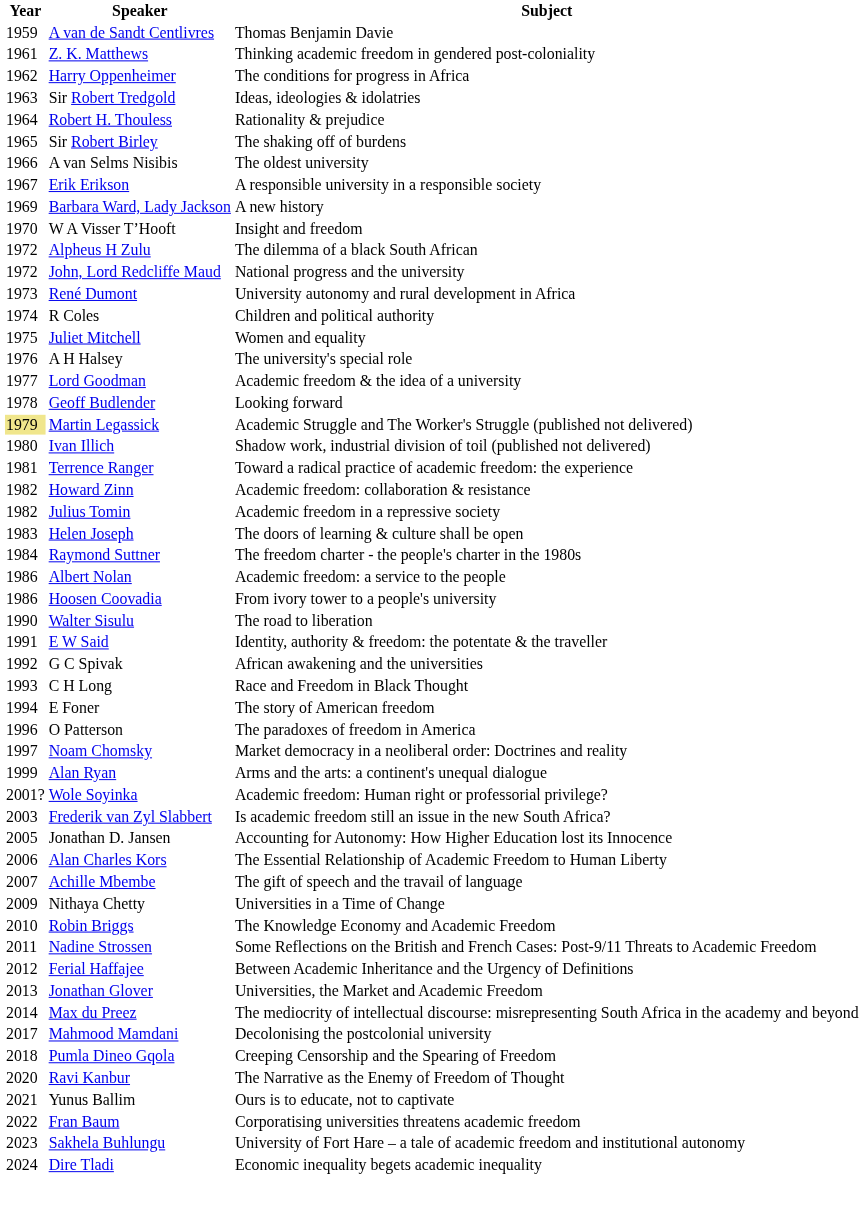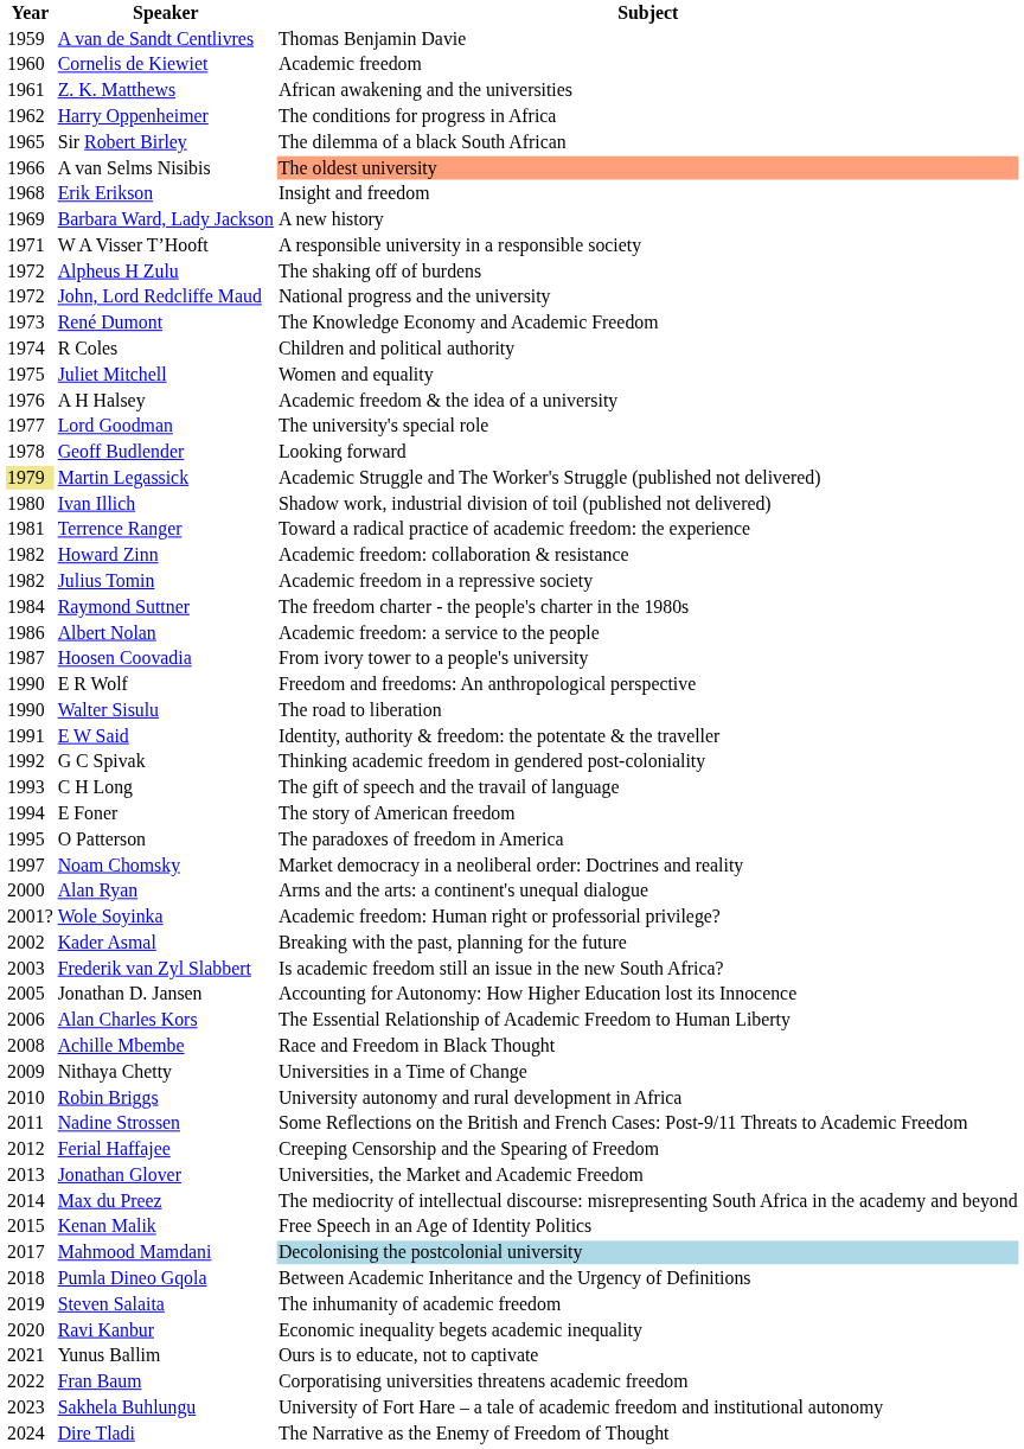 <table>
 <tr>
 <th>Year</th>
 <th>Speaker</th>
 <th>Subject</th>
 </tr>
 <tr>
 <td>1959</td>
 <td><a href='#'>A van de Sandt Centlivres</a></td>
 <td>Thomas Benjamin Davie</td>
 </tr>
 <tr>
+<td>1960</td>
+<td><a href='#'>Cornelis de Kiewiet</a></td>
+<td>Academic freedom</td>
+</tr>
+<tr>
 <td>1961</td>
 <td><a href='#'>Z. K. Matthews</a></td>
-<td>Thinking academic freedom in gendered post-coloniality</td>
+<td>African awakening and the universities</td>
 </tr>
 <tr>
 <td>1962</td>
 <td><a href='#'>Harry Oppenheimer</a></td>
 <td>The conditions for progress in Africa</td>
 </tr>
 <tr>
-<td>1963</td>
-<td>Sir <a href='#'>Robert Tredgold</a></td>
-<td>Ideas, ideologies & idolatries</td>
-</tr>
-<tr>
-<td>1964</td>
-<td><a href='#'>Robert H. Thouless</a></td>
-<td>Rationality & prejudice</td>
-</tr>
-<tr>
 <td>1965</td>
 <td>Sir <a href='#'>Robert Birley</a></td>
-<td>The shaking off of burdens</td>
+<td>The dilemma of a black South African</td>
 </tr>
 <tr>
 <td>1966</td>
 <td>A van Selms Nisibis</td>
-<td>The oldest university</td>
+<td style="background: lightsalmon;">The oldest university</td>
 </tr>
 <tr>
-<td>1967</td>
+<td>1968</td>
 <td><a href='#'>Erik Erikson</a></td>
-<td>A responsible university in a responsible society</td>
+<td>Insight and freedom</td>
 </tr>
 <tr>
 <td>1969</td>
 <td><a href='#'>Barbara Ward, Lady Jackson</a></td>
 <td>A new history</td>
 </tr>
 <tr>
-<td>1970</td>
+<td>1971</td>
 <td>W A Visser T’Hooft</td>
-<td>Insight and freedom</td>
+<td>A responsible university in a responsible society</td>
 </tr>
 <tr>
 <td>1972</td>
 <td><a href='#'>Alpheus H Zulu</a></td>
-<td>The dilemma of a black South African</td>
+<td>The shaking off of burdens</td>
 </tr>
 <tr>
 <td>1972</td>
 <td><a href='#'>John, Lord Redcliffe Maud</a></td>
 <td>National progress and the university</td>
 </tr>
 <tr>
 <td>1973</td>
 <td><a href='#'>René Dumont</a></td>
-<td>University autonomy and rural development in Africa</td>
+<td>The Knowledge Economy and Academic Freedom</td>
 </tr>
 <tr>
 <td>1974</td>
 <td>R Coles</td>
 <td>Children and political authority</td>
 </tr>
 <tr>
 <td>1975</td>
 <td><a href='#'>Juliet Mitchell</a></td>
 <td>Women and equality</td>
 </tr>
 <tr>
 <td>1976</td>
 <td>A H Halsey</td>
-<td>The university's special role</td>
+<td>Academic freedom & the idea of a university</td>
 </tr>
 <tr>
 <td>1977</td>
 <td><a href='#'>Lord Goodman</a></td>
-<td>Academic freedom & the idea of a university</td>
+<td>The university's special role</td>
 </tr>
 <tr>
 <td>1978</td>
 <td><a href='#'>Geoff Budlender</a></td>
 <td>Looking forward</td>
 </tr>
 <tr>
 <td style="background: khaki;">1979</td>
 <td><a href='#'>Martin Legassick</a></td>
 <td>Academic Struggle and The Worker's Struggle (published not delivered)</td>
 </tr>
 <tr>
 <td>1980</td>
 <td><a href='#'>Ivan Illich</a></td>
 <td>Shadow work, industrial division of toil (published not delivered)</td>
 </tr>
 <tr>
 <td>1981</td>
 <td><a href='#'>Terrence Ranger</a></td>
 <td>Toward a radical practice of academic freedom: the experience</td>
 </tr>
 <tr>
 <td>1982</td>
 <td><a href='#'>Howard Zinn</a></td>
 <td>Academic freedom: collaboration & resistance</td>
 </tr>
 <tr>
 <td>1982</td>
 <td><a href='#'>Julius Tomin</a></td>
 <td>Academic freedom in a repressive society</td>
 </tr>
 <tr>
-<td>1983</td>
-<td><a href='#'>Helen Joseph</a></td>
-<td>The doors of learning & culture shall be open</td>
-</tr>
-<tr>
 <td>1984</td>
 <td><a href='#'>Raymond Suttner</a></td>
 <td>The freedom charter - the people's charter in the 1980s</td>
 </tr>
 <tr>
 <td>1986</td>
 <td><a href='#'>Albert Nolan</a></td>
 <td>Academic freedom: a service to the people</td>
 </tr>
 <tr>
-<td>1986</td>
+<td>1987</td>
 <td><a href='#'>Hoosen Coovadia</a></td>
 <td>From ivory tower to a people's university</td>
+</tr>
+<tr>
+<td>1990</td>
+<td>E R Wolf</td>
+<td>Freedom and freedoms: An anthropological perspective</td>
 </tr>
 <tr>
 <td>1990</td>
 <td><a href='#'>Walter Sisulu</a></td>
 <td>The road to liberation</td>
 </tr>
 <tr>
 <td>1991</td>
 <td><a href='#'>E W Said</a></td>
 <td>Identity, authority & freedom: the potentate & the traveller</td>
 </tr>
 <tr>
 <td>1992</td>
 <td>G C Spivak</td>
-<td>African awakening and the universities</td>
+<td>Thinking academic freedom in gendered post-coloniality</td>
 </tr>
 <tr>
 <td>1993</td>
 <td>C H Long</td>
-<td>Race and Freedom in Black Thought</td>
+<td>The gift of speech and the travail of language</td>
 </tr>
 <tr>
 <td>1994</td>
 <td>E Foner</td>
 <td>The story of American freedom</td>
 </tr>
 <tr>
-<td>1996</td>
+<td>1995</td>
 <td>O Patterson</td>
 <td>The paradoxes of freedom in America</td>
 </tr>
 <tr>
 <td>1997</td>
 <td><a href='#'>Noam Chomsky</a></td>
 <td>Market democracy in a neoliberal order: Doctrines and reality</td>
 </tr>
 <tr>
-<td>1999</td>
+<td>2000</td>
 <td><a href='#'>Alan Ryan</a></td>
 <td>Arms and the arts: a continent's unequal dialogue</td>
 </tr>
 <tr>
 <td>2001?</td>
 <td><a href='#'>Wole Soyinka</a></td>
 <td>Academic freedom: Human right or professorial privilege?</td>
+</tr>
+<tr>
+<td>2002</td>
+<td><a href='#'>Kader Asmal</a></td>
+<td>Breaking with the past, planning for the future</td>
 </tr>
 <tr>
 <td>2003</td>
 <td><a href='#'>Frederik van Zyl Slabbert</a></td>
 <td>Is academic freedom still an issue in the new South Africa?</td>
 </tr>
 <tr>
 <td>2005</td>
 <td>Jonathan D. Jansen</td>
 <td>Accounting for Autonomy: How Higher Education lost its Innocence</td>
 </tr>
 <tr>
 <td>2006</td>
 <td><a href='#'>Alan Charles Kors</a></td>
 <td>The Essential Relationship of Academic Freedom to Human Liberty</td>
 </tr>
 <tr>
-<td>2007</td>
+<td>2008</td>
 <td><a href='#'>Achille Mbembe</a></td>
-<td>The gift of speech and the travail of language</td>
+<td>Race and Freedom in Black Thought</td>
 </tr>
 <tr>
 <td>2009</td>
 <td>Nithaya Chetty</td>
 <td>Universities in a Time of Change</td>
 </tr>
 <tr>
 <td>2010</td>
 <td><a href='#'>Robin Briggs</a></td>
-<td>The Knowledge Economy and Academic Freedom</td>
+<td>University autonomy and rural development in Africa</td>
 </tr>
 <tr>
 <td>2011</td>
 <td><a href='#'>Nadine Strossen</a></td>
 <td>Some Reflections on the British and French Cases: Post-9/11 Threats to Academic Freedom</td>
 </tr>
 <tr>
 <td>2012</td>
 <td><a href='#'>Ferial Haffajee</a></td>
-<td>Between Academic Inheritance and the Urgency of Definitions</td>
+<td>Creeping Censorship and the Spearing of Freedom</td>
 </tr>
 <tr>
 <td>2013</td>
 <td><a href='#'>Jonathan Glover</a></td>
 <td>Universities, the Market and Academic Freedom</td>
 </tr>
 <tr>
 <td>2014</td>
 <td><a href='#'>Max du Preez</a></td>
 <td>The mediocrity of intellectual discourse: misrepresenting South Africa in the academy and beyond</td>
 </tr>
 <tr>
+<td>2015</td>
+<td><a href='#'>Kenan Malik</a></td>
+<td>Free Speech in an Age of Identity Politics</td>
+</tr>
+<tr>
 <td>2017</td>
 <td><a href='#'>Mahmood Mamdani</a></td>
-<td>Decolonising the postcolonial university</td>
+<td style="background: lightblue;">Decolonising the postcolonial university</td>
 </tr>
 <tr>
 <td>2018</td>
 <td><a href='#'>Pumla Dineo Gqola</a></td>
-<td>Creeping Censorship and the Spearing of Freedom</td>
+<td>Between Academic Inheritance and the Urgency of Definitions</td>
+</tr>
+<tr>
+<td>2019</td>
+<td><a href='#'>Steven Salaita</a></td>
+<td>The inhumanity of academic freedom</td>
 </tr>
 <tr>
 <td>2020</td>
 <td><a href='#'>Ravi Kanbur</a></td>
-<td>The Narrative as the Enemy of Freedom of Thought</td>
+<td>Economic inequality begets academic inequality</td>
 </tr>
 <tr>
 <td>2021</td>
 <td>Yunus Ballim</td>
 <td>Ours is to educate, not to captivate</td>
 </tr>
 <tr>
 <td>2022</td>
 <td><a href='#'>Fran Baum</a></td>
 <td>Corporatising universities threatens academic freedom</td>
 </tr>
 <tr>
 <td>2023</td>
 <td><a href='#'>Sakhela Buhlungu</a></td>
 <td>University of Fort Hare – a tale of academic freedom and institutional autonomy</td>
 </tr>
 <tr>
 <td>2024</td>
 <td><a href='#'>Dire Tladi</a></td>
-<td>Economic inequality begets academic inequality</td>
+<td>The Narrative as the Enemy of Freedom of Thought</td>
 </tr>
 </table>
